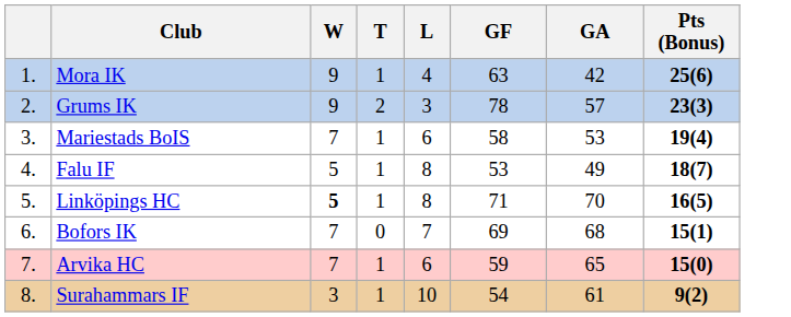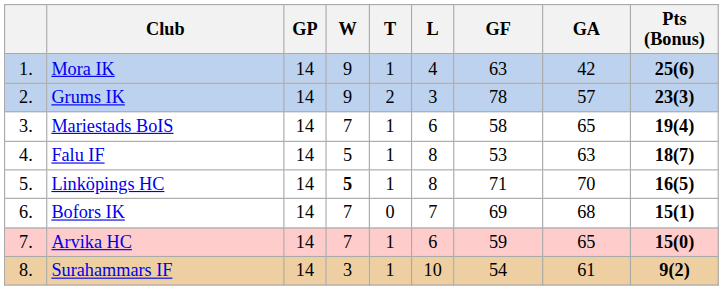 <table class="wikitable">
 <tr>
 <th width="30"></th>
 <th width="200">Club</th>
+<th width="30">GP</th>
 <th width="30">W</th>
 <th width="30">T</th>
 <th width="30">L</th>
 <th width="70">GF</th>
 <th width="70">GA</th>
 <th width="70">Pts (Bonus)</th>
 </tr>
 <tr bgcolor="#BCD2EE" align="center">
 <td>1.</td>
 <td align="left"><a href='#'>Mora IK</a></td>
+<td>14</td>
 <td>9</td>
 <td>1</td>
 <td>4</td>
 <td>63</td>
 <td>42</td>
 <td><strong>25(6)</strong></td>
 </tr>
 <tr bgcolor="#BCD2EE" align="center">
 <td>2.</td>
 <td align="left"><a href='#'>Grums IK</a></td>
+<td>14</td>
 <td>9</td>
 <td>2</td>
 <td>3</td>
 <td>78</td>
 <td>57</td>
 <td><strong>23(3)</strong></td>
 </tr>
 <tr bgcolor="#FFFFFF" align="center">
 <td>3.</td>
 <td align="left"><a href='#'>Mariestads BoIS</a></td>
+<td>14</td>
 <td>7</td>
 <td>1</td>
 <td>6</td>
 <td>58</td>
-<td>53</td>
+<td>65</td>
 <td><strong>19(4)</strong></td>
 </tr>
 <tr bgcolor="#FFFFFF" align="center">
 <td>4.</td>
 <td align="left"><a href='#'>Falu IF</a></td>
+<td>14</td>
 <td>5</td>
 <td>1</td>
 <td>8</td>
 <td>53</td>
-<td>49</td>
+<td>63</td>
 <td><strong>18(7)</strong></td>
 </tr>
 <tr bgcolor="#FFFFFF" align="center">
 <td>5.</td>
 <td align="left"><a href='#'>Linköpings HC</a></td>
+<td>14</td>
 <td><strong>5</strong></td>
 <td>1</td>
 <td>8</td>
 <td>71</td>
 <td>70</td>
 <td><strong>16(5)</strong></td>
 </tr>
 <tr bgcolor="#FFFFFF" align="center">
 <td>6.</td>
 <td align="left"><a href='#'>Bofors IK</a></td>
+<td>14</td>
 <td>7</td>
 <td>0</td>
 <td>7</td>
 <td>69</td>
 <td>68</td>
 <td><strong>15(1)</strong></td>
 </tr>
 <tr bgcolor="#FFCCCC" align="center">
 <td>7.</td>
 <td align="left"><a href='#'>Arvika HC</a></td>
+<td>14</td>
 <td>7</td>
 <td>1</td>
 <td>6</td>
 <td>59</td>
 <td>65</td>
 <td><strong>15(0)</strong></td>
 </tr>
 <tr bgcolor="#EECFA1" align="center">
 <td>8.</td>
 <td align="left"><a href='#'>Surahammars IF</a></td>
+<td>14</td>
 <td>3</td>
 <td>1</td>
 <td>10</td>
 <td>54</td>
 <td>61</td>
 <td><strong>9(2)</strong></td>
 </tr>
 </table>
